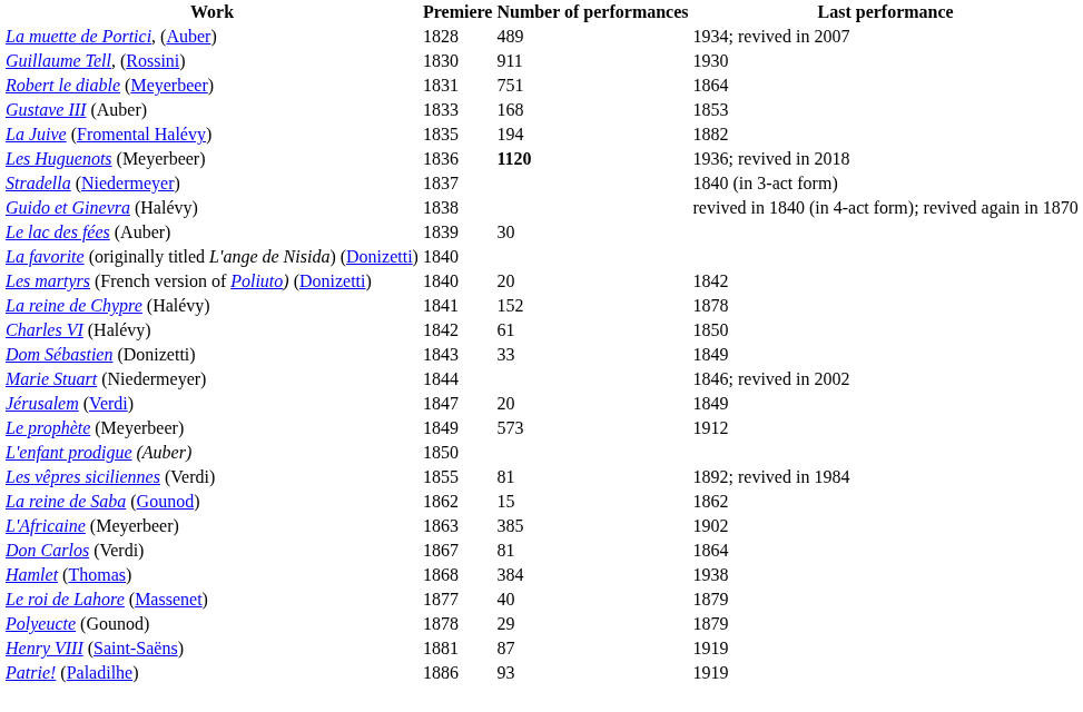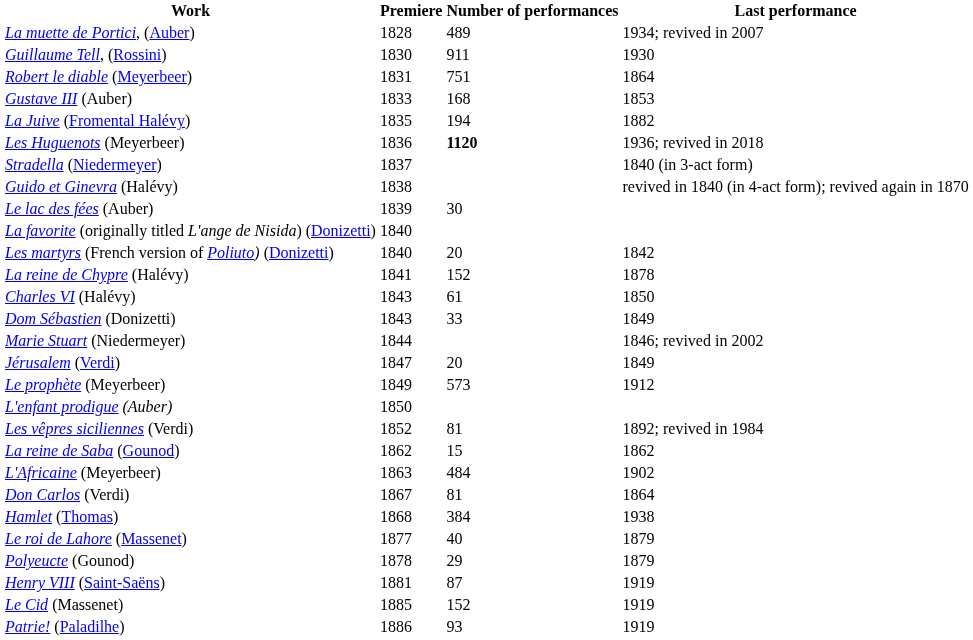 <table class="sortable">
 <tr>
 <th>Work</th>
 <th>Premiere</th>
 <th>Number of performances</th>
 <th>Last performance</th>
 </tr>
 <tr>
 <td><em><a href='#'>La muette de Portici</a></em>, (<a href='#'>Auber</a>)</td>
 <td>1828</td>
 <td>489</td>
 <td>1934; revived in 2007</td>
 </tr>
 <tr>
 <td><em><a href='#'>Guillaume Tell</a></em>, (<a href='#'>Rossini</a>)</td>
 <td>1830</td>
 <td>911</td>
 <td>1930</td>
 </tr>
 <tr>
 <td><em><a href='#'>Robert le diable</a></em> (<a href='#'>Meyerbeer</a>)</td>
 <td>1831</td>
 <td>751</td>
 <td>1864</td>
 </tr>
 <tr>
 <td><em><a href='#'>Gustave III</a></em> (Auber)</td>
 <td>1833</td>
 <td>168</td>
 <td>1853</td>
 </tr>
 <tr>
 <td><em><a href='#'>La Juive</a></em> (<a href='#'>Fromental Halévy</a>)</td>
 <td>1835</td>
 <td>194</td>
 <td>1882</td>
 </tr>
 <tr>
 <td><em><a href='#'>Les Huguenots</a></em> (Meyerbeer)</td>
 <td>1836</td>
 <td><strong>1120</strong></td>
 <td>1936; revived in 2018</td>
 </tr>
 <tr>
 <td><em><a href='#'>Stradella</a></em> (<a href='#'>Niedermeyer</a>)</td>
 <td>1837</td>
 <td></td>
 <td>1840 (in 3-act form)</td>
 </tr>
 <tr>
 <td><em><a href='#'>Guido et Ginevra</a></em> (Halévy)</td>
 <td>1838</td>
 <td></td>
 <td>revived in 1840 (in 4-act form); revived again in 1870</td>
 </tr>
 <tr>
 <td><em><a href='#'>Le lac des fées</a></em> (Auber)</td>
 <td>1839</td>
 <td>30 </td>
 </tr>
 <tr>
 <td><em><a href='#'>La favorite</a></em> (originally titled <em>L'ange de Nisida</em>) (<a href='#'>Donizetti</a>)</td>
 <td>1840</td>
 <td></td>
 <td></td>
 </tr>
 <tr>
 <td><em><a href='#'>Les martyrs</a></em> (French version of <em><a href='#'>Poliuto</a>)</em> (<a href='#'>Donizetti</a>)</td>
 <td>1840</td>
 <td>20</td>
 <td>1842</td>
 </tr>
 <tr>
 <td><em><a href='#'>La reine de Chypre</a></em> (Halévy)</td>
 <td>1841</td>
 <td>152</td>
 <td>1878</td>
 </tr>
 <tr>
 <td><em><a href='#'>Charles VI</a></em> (Halévy)</td>
-<td>1842</td>
+<td>1843</td>
 <td>61</td>
 <td>1850</td>
 </tr>
 <tr>
 <td><em><a href='#'>Dom Sébastien</a></em> (Donizetti)</td>
 <td>1843</td>
 <td>33</td>
 <td>1849</td>
 </tr>
 <tr>
 <td><em><a href='#'>Marie Stuart</a></em> (Niedermeyer)</td>
 <td>1844</td>
 <td></td>
 <td>1846; revived in 2002</td>
 </tr>
 <tr>
 <td><em><a href='#'>Jérusalem</a></em> (<a href='#'>Verdi</a>)</td>
 <td>1847</td>
 <td>20</td>
 <td>1849</td>
 </tr>
 <tr>
 <td><em><a href='#'>Le prophète</a></em> (Meyerbeer)</td>
 <td>1849</td>
 <td>573</td>
 <td>1912</td>
 </tr>
 <tr>
 <td><em><a href='#'>L'enfant prodigue</a> (Auber)</em></td>
 <td>1850</td>
 </tr>
 <tr>
 <td><em><a href='#'>Les vêpres siciliennes</a></em> (Verdi)</td>
-<td>1855</td>
+<td>1852</td>
 <td>81</td>
 <td>1892; revived in 1984</td>
 </tr>
 <tr>
 <td><em><a href='#'>La reine de Saba</a></em> (<a href='#'>Gounod</a>)</td>
 <td>1862</td>
 <td>15</td>
 <td>1862</td>
 </tr>
 <tr>
 <td><em><a href='#'>L'Africaine</a></em> (Meyerbeer)</td>
 <td>1863</td>
-<td>385</td>
+<td>484</td>
 <td>1902</td>
 </tr>
 <tr>
 <td><em><a href='#'>Don Carlos</a></em> (Verdi)</td>
 <td>1867</td>
 <td>81</td>
 <td>1864</td>
 </tr>
 <tr>
 <td><em><a href='#'>Hamlet</a></em> (<a href='#'>Thomas</a>)</td>
 <td>1868</td>
 <td>384</td>
 <td>1938</td>
 </tr>
 <tr>
 <td><em><a href='#'>Le roi de Lahore</a></em> (<a href='#'>Massenet</a>)</td>
 <td>1877</td>
 <td>40</td>
 <td>1879</td>
 </tr>
 <tr>
 <td><em><a href='#'>Polyeucte</a></em> (Gounod)</td>
 <td>1878</td>
 <td>29</td>
 <td>1879</td>
 </tr>
 <tr>
 <td><em><a href='#'>Henry VIII</a></em> (<a href='#'>Saint-Saëns</a>)</td>
 <td>1881</td>
 <td>87</td>
 <td>1919</td>
 </tr>
 <tr>
+<td><em><a href='#'>Le Cid</a></em> (Massenet)</td>
+<td>1885</td>
+<td>152</td>
+<td>1919</td>
+</tr>
+<tr>
 <td><em><a href='#'>Patrie!</a></em> (<a href='#'>Paladilhe</a>)</td>
 <td>1886</td>
 <td>93</td>
 <td>1919</td>
 </tr>
 </table>
